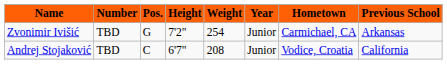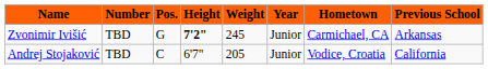 <table class="wikitable sortable" border="1">
 <tr style="text-align: center; background-color: #FF5F05; color: white">
 </tr>
 <tr style="background-color: white;">
 <th style="background-color: #FF5F05"><span>Name</span></th>
 <th style="background-color: #FF5F05"><span>Number</span></th>
 <th style="background-color: #FF5F05"><span>Pos.</span></th>
 <th style="background-color: #FF5F05"><span>Height</span></th>
 <th style="background-color: #FF5F05"><span>Weight</span></th>
 <th style="background-color: #FF5F05"><span>Year</span></th>
 <th style="background-color: #FF5F05"><span>Hometown</span></th>
 <th class="unsortable" style="background-color: #FF5F05"><span>Previous School</span></th>
 </tr>
 <tr>
 <td><a href='#'>Zvonimir Ivišić</a></td>
 <td>TBD</td>
 <td>G</td>
-<td>7'2"</td>
-<td>254</td>
+<td><strong>7'2"</strong></td>
+<td>245</td>
 <td>Junior</td>
 <td><a href='#'>Carmichael, CA</a></td>
 <td><a href='#'>Arkansas</a></td>
 </tr>
 <tr>
 <td><a href='#'>Andrej Stojaković</a></td>
 <td>TBD</td>
 <td>C</td>
 <td>6'7"</td>
-<td>208</td>
+<td>205</td>
 <td>Junior</td>
 <td><a href='#'>Vodice, Croatia</a></td>
 <td><a href='#'>California</a></td>
 </tr>
 </table>
